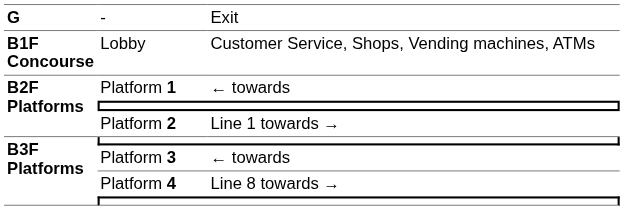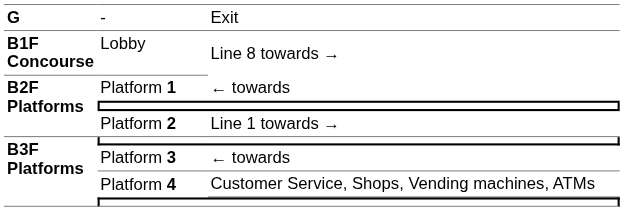 <table table border=0 cellspacing=0 cellpadding=3>
 <tr>
 <td style="border-top:solid 1px gray;" width=50 valign=top><strong>G</strong></td>
 <td style="border-top:solid 1px gray;" width=100 valign=top>-</td>
 <td style="border-top:solid 1px gray;" width=390 valign=top>Exit</td>
 </tr>
 <tr>
 <td style="border-bottom:solid 1px gray; border-top:solid 1px gray;" valign=top width=50><strong>B1F<br>Concourse</strong></td>
 <td style="border-bottom:solid 1px gray; border-top:solid 1px gray;" valign=top width=100>Lobby</td>
-<td style="border-bottom:solid 1px gray; border-top:solid 1px gray;" valign=top width=390>Customer Service, Shops, Vending machines, ATMs</td>
+<td style="border-top:solid 1px gray;">  Line 8 towards   →</td>
 </tr>
 <tr>
 <td style="border-bottom:solid 1px gray;" rowspan="3" valign=top><strong>B2F<br>Platforms</strong></td>
 <td>Platform <strong>1</strong></td>
 <td>←  towards  </td>
 </tr>
 <tr>
 <td style="border-right:solid 2px black;border-left:solid 2px black;border-top:solid 2px black;border-bottom:solid 2px black;text-align:center;" colspan=2></td>
 </tr>
 <tr>
 <td style="border-bottom:solid 1px gray;">Platform <strong>2</strong></td>
 <td style="border-bottom:solid 1px gray;">  Line 1 towards   →</td>
 </tr>
 <tr>
 <td style="border-bottom:solid 1px gray;" rowspan="4" valign=top><strong>B3F<br>Platforms</strong></td>
 <td style="border-right:solid 2px black;border-left:solid 2px black;border-top:solid 0 gray;border-bottom:solid 2px black;text-align:center;" colspan=2></td>
 </tr>
 <tr>
 <td>Platform <strong>3</strong></td>
 <td>←  towards  </td>
 </tr>
 <tr>
 <td style="border-top:solid 1px gray;">Platform <strong>4</strong></td>
-<td style="border-top:solid 1px gray;">  Line 8 towards   →</td>
+<td style="border-bottom:solid 1px gray; border-top:solid 1px gray;" valign=top width=390>Customer Service, Shops, Vending machines, ATMs</td>
 </tr>
 <tr>
 <td style="border-right:solid 2px black;border-left:solid 2px black;border-top:solid 2px black;border-bottom:solid 1px gray;text-align:center;" colspan=2></td>
 </tr>
 </table>
